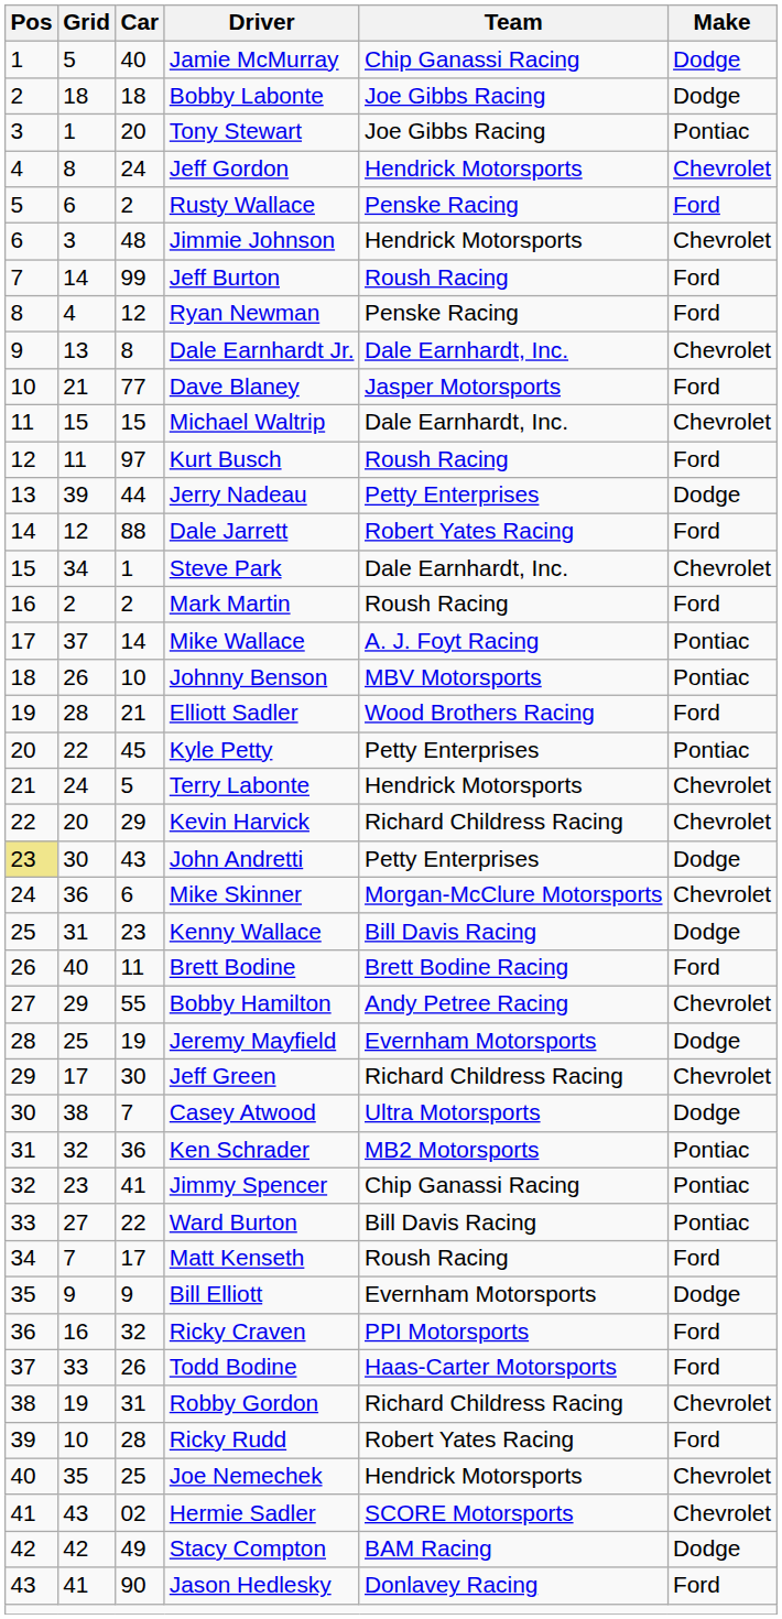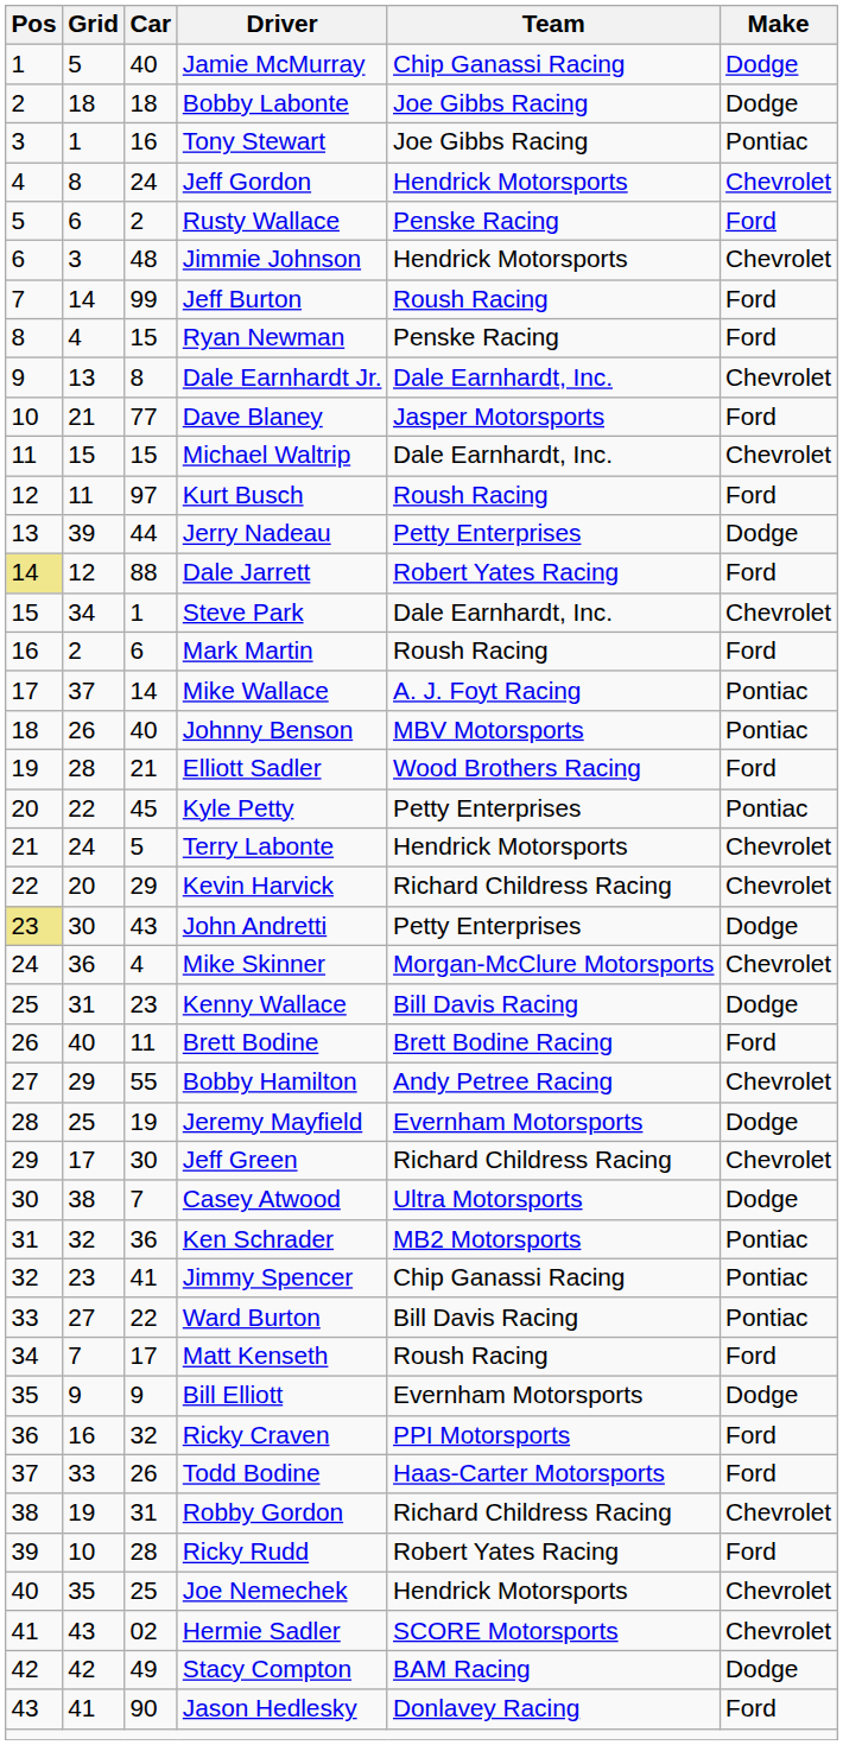 <table class="sortable wikitable" border="1">
 <tr>
 <th>Pos</th>
 <th>Grid</th>
 <th>Car</th>
 <th>Driver</th>
 <th>Team</th>
 <th>Make</th>
 </tr>
 <tr>
 <td>1</td>
 <td>5</td>
 <td>40</td>
 <td><a href='#'>Jamie McMurray</a></td>
 <td><a href='#'>Chip Ganassi Racing</a></td>
 <td><a href='#'>Dodge</a></td>
 </tr>
 <tr>
 <td>2</td>
 <td>18</td>
 <td>18</td>
 <td><a href='#'>Bobby Labonte</a></td>
 <td><a href='#'>Joe Gibbs Racing</a></td>
 <td>Dodge</td>
 </tr>
 <tr>
 <td>3</td>
 <td>1</td>
-<td>20</td>
+<td>16</td>
 <td><a href='#'>Tony Stewart</a></td>
 <td>Joe Gibbs Racing</td>
 <td>Pontiac</td>
 </tr>
 <tr>
 <td>4</td>
 <td>8</td>
 <td>24</td>
 <td><a href='#'>Jeff Gordon</a></td>
 <td><a href='#'>Hendrick Motorsports</a></td>
 <td><a href='#'>Chevrolet</a></td>
 </tr>
 <tr>
 <td>5</td>
 <td>6</td>
 <td>2</td>
 <td><a href='#'>Rusty Wallace</a></td>
 <td><a href='#'>Penske Racing</a></td>
 <td><a href='#'>Ford</a></td>
 </tr>
 <tr>
 <td>6</td>
 <td>3</td>
 <td>48</td>
 <td><a href='#'>Jimmie Johnson</a></td>
 <td>Hendrick Motorsports</td>
 <td>Chevrolet</td>
 </tr>
 <tr>
 <td>7</td>
 <td>14</td>
 <td>99</td>
 <td><a href='#'>Jeff Burton</a></td>
 <td><a href='#'>Roush Racing</a></td>
 <td>Ford</td>
 </tr>
 <tr>
 <td>8</td>
 <td>4</td>
-<td>12</td>
+<td>15</td>
 <td><a href='#'>Ryan Newman</a></td>
 <td>Penske Racing</td>
 <td>Ford</td>
 </tr>
 <tr>
 <td>9</td>
 <td>13</td>
 <td>8</td>
 <td><a href='#'>Dale Earnhardt Jr.</a></td>
 <td><a href='#'>Dale Earnhardt, Inc.</a></td>
 <td>Chevrolet</td>
 </tr>
 <tr>
 <td>10</td>
 <td>21</td>
 <td>77</td>
 <td><a href='#'>Dave Blaney</a></td>
 <td><a href='#'>Jasper Motorsports</a></td>
 <td>Ford</td>
 </tr>
 <tr>
 <td>11</td>
 <td>15</td>
 <td>15</td>
 <td><a href='#'>Michael Waltrip</a></td>
 <td>Dale Earnhardt, Inc.</td>
 <td>Chevrolet</td>
 </tr>
 <tr>
 <td>12</td>
 <td>11</td>
 <td>97</td>
 <td><a href='#'>Kurt Busch</a></td>
 <td><a href='#'>Roush Racing</a></td>
 <td>Ford</td>
 </tr>
 <tr>
 <td>13</td>
 <td>39</td>
 <td>44</td>
 <td><a href='#'>Jerry Nadeau</a></td>
 <td><a href='#'>Petty Enterprises</a></td>
 <td>Dodge</td>
 </tr>
 <tr>
-<td>14</td>
+<td style="background: khaki;">14</td>
 <td>12</td>
 <td>88</td>
 <td><a href='#'>Dale Jarrett</a></td>
 <td><a href='#'>Robert Yates Racing</a></td>
 <td>Ford</td>
 </tr>
 <tr>
 <td>15</td>
 <td>34</td>
 <td>1</td>
 <td><a href='#'>Steve Park</a></td>
 <td>Dale Earnhardt, Inc.</td>
 <td>Chevrolet</td>
 </tr>
 <tr>
 <td>16</td>
 <td>2</td>
-<td>2</td>
+<td>6</td>
 <td><a href='#'>Mark Martin</a></td>
 <td>Roush Racing</td>
 <td>Ford</td>
 </tr>
 <tr>
 <td>17</td>
 <td>37</td>
 <td>14</td>
 <td><a href='#'>Mike Wallace</a></td>
 <td><a href='#'>A. J. Foyt Racing</a></td>
 <td>Pontiac</td>
 </tr>
 <tr>
 <td>18</td>
 <td>26</td>
-<td>10</td>
+<td>40</td>
 <td><a href='#'>Johnny Benson</a></td>
 <td><a href='#'>MBV Motorsports</a></td>
 <td>Pontiac</td>
 </tr>
 <tr>
 <td>19</td>
 <td>28</td>
 <td>21</td>
 <td><a href='#'>Elliott Sadler</a></td>
 <td><a href='#'>Wood Brothers Racing</a></td>
 <td>Ford</td>
 </tr>
 <tr>
 <td>20</td>
 <td>22</td>
 <td>45</td>
 <td><a href='#'>Kyle Petty</a></td>
 <td>Petty Enterprises</td>
 <td>Pontiac</td>
 </tr>
 <tr>
 <td>21</td>
 <td>24</td>
 <td>5</td>
 <td><a href='#'>Terry Labonte</a></td>
 <td>Hendrick Motorsports</td>
 <td>Chevrolet</td>
 </tr>
 <tr>
 <td>22</td>
 <td>20</td>
 <td>29</td>
 <td><a href='#'>Kevin Harvick</a></td>
 <td>Richard Childress Racing</td>
 <td>Chevrolet</td>
 </tr>
 <tr>
 <td style="background: khaki;">23</td>
 <td>30</td>
 <td>43</td>
 <td><a href='#'>John Andretti</a></td>
 <td>Petty Enterprises</td>
 <td>Dodge</td>
 </tr>
 <tr>
 <td>24</td>
 <td>36</td>
-<td>6</td>
+<td>4</td>
 <td><a href='#'>Mike Skinner</a></td>
 <td><a href='#'>Morgan-McClure Motorsports</a></td>
 <td>Chevrolet</td>
 </tr>
 <tr>
 <td>25</td>
 <td>31</td>
 <td>23</td>
 <td><a href='#'>Kenny Wallace</a></td>
 <td><a href='#'>Bill Davis Racing</a></td>
 <td>Dodge</td>
 </tr>
 <tr>
 <td>26</td>
 <td>40</td>
 <td>11</td>
 <td><a href='#'>Brett Bodine</a></td>
 <td><a href='#'>Brett Bodine Racing</a></td>
 <td>Ford</td>
 </tr>
 <tr>
 <td>27</td>
 <td>29</td>
 <td>55</td>
 <td><a href='#'>Bobby Hamilton</a></td>
 <td><a href='#'>Andy Petree Racing</a></td>
 <td>Chevrolet</td>
 </tr>
 <tr>
 <td>28</td>
 <td>25</td>
 <td>19</td>
 <td><a href='#'>Jeremy Mayfield</a></td>
 <td><a href='#'>Evernham Motorsports</a></td>
 <td>Dodge</td>
 </tr>
 <tr>
 <td>29</td>
 <td>17</td>
 <td>30</td>
 <td><a href='#'>Jeff Green</a></td>
 <td>Richard Childress Racing</td>
 <td>Chevrolet</td>
 </tr>
 <tr>
 <td>30</td>
 <td>38</td>
 <td>7</td>
 <td><a href='#'>Casey Atwood</a></td>
 <td><a href='#'>Ultra Motorsports</a></td>
 <td>Dodge</td>
 </tr>
 <tr>
 <td>31</td>
 <td>32</td>
 <td>36</td>
 <td><a href='#'>Ken Schrader</a></td>
 <td><a href='#'>MB2 Motorsports</a></td>
 <td>Pontiac</td>
 </tr>
 <tr>
 <td>32</td>
 <td>23</td>
 <td>41</td>
 <td><a href='#'>Jimmy Spencer</a></td>
 <td>Chip Ganassi Racing</td>
 <td>Pontiac</td>
 </tr>
 <tr>
 <td>33</td>
 <td>27</td>
 <td>22</td>
 <td><a href='#'>Ward Burton</a></td>
 <td>Bill Davis Racing</td>
 <td>Pontiac</td>
 </tr>
 <tr>
 <td>34</td>
 <td>7</td>
 <td>17</td>
 <td><a href='#'>Matt Kenseth</a></td>
 <td>Roush Racing</td>
 <td>Ford</td>
 </tr>
 <tr>
 <td>35</td>
 <td>9</td>
 <td>9</td>
 <td><a href='#'>Bill Elliott</a></td>
 <td>Evernham Motorsports</td>
 <td>Dodge</td>
 </tr>
 <tr>
 <td>36</td>
 <td>16</td>
 <td>32</td>
 <td><a href='#'>Ricky Craven</a></td>
 <td><a href='#'>PPI Motorsports</a></td>
 <td>Ford</td>
 </tr>
 <tr>
 <td>37</td>
 <td>33</td>
 <td>26</td>
 <td><a href='#'>Todd Bodine</a></td>
 <td><a href='#'>Haas-Carter Motorsports</a></td>
 <td>Ford</td>
 </tr>
 <tr>
 <td>38</td>
 <td>19</td>
 <td>31</td>
 <td><a href='#'>Robby Gordon</a></td>
 <td>Richard Childress Racing</td>
 <td>Chevrolet</td>
 </tr>
 <tr>
 <td>39</td>
 <td>10</td>
 <td>28</td>
 <td><a href='#'>Ricky Rudd</a></td>
 <td>Robert Yates Racing</td>
 <td>Ford</td>
 </tr>
 <tr>
 <td>40</td>
 <td>35</td>
 <td>25</td>
 <td><a href='#'>Joe Nemechek</a></td>
 <td>Hendrick Motorsports</td>
 <td>Chevrolet</td>
 </tr>
 <tr>
 <td>41</td>
 <td>43</td>
 <td>02</td>
 <td><a href='#'>Hermie Sadler</a></td>
 <td><a href='#'>SCORE Motorsports</a></td>
 <td>Chevrolet</td>
 </tr>
 <tr>
 <td>42</td>
 <td>42</td>
 <td>49</td>
 <td><a href='#'>Stacy Compton</a></td>
 <td><a href='#'>BAM Racing</a></td>
 <td>Dodge</td>
 </tr>
 <tr>
 <td>43</td>
 <td>41</td>
 <td>90</td>
 <td><a href='#'>Jason Hedlesky</a></td>
 <td><a href='#'>Donlavey Racing</a></td>
 <td>Ford</td>
 </tr>
 <tr class="sortbottom">
 <td colspan="10"></td>
 </tr>
 </table>
